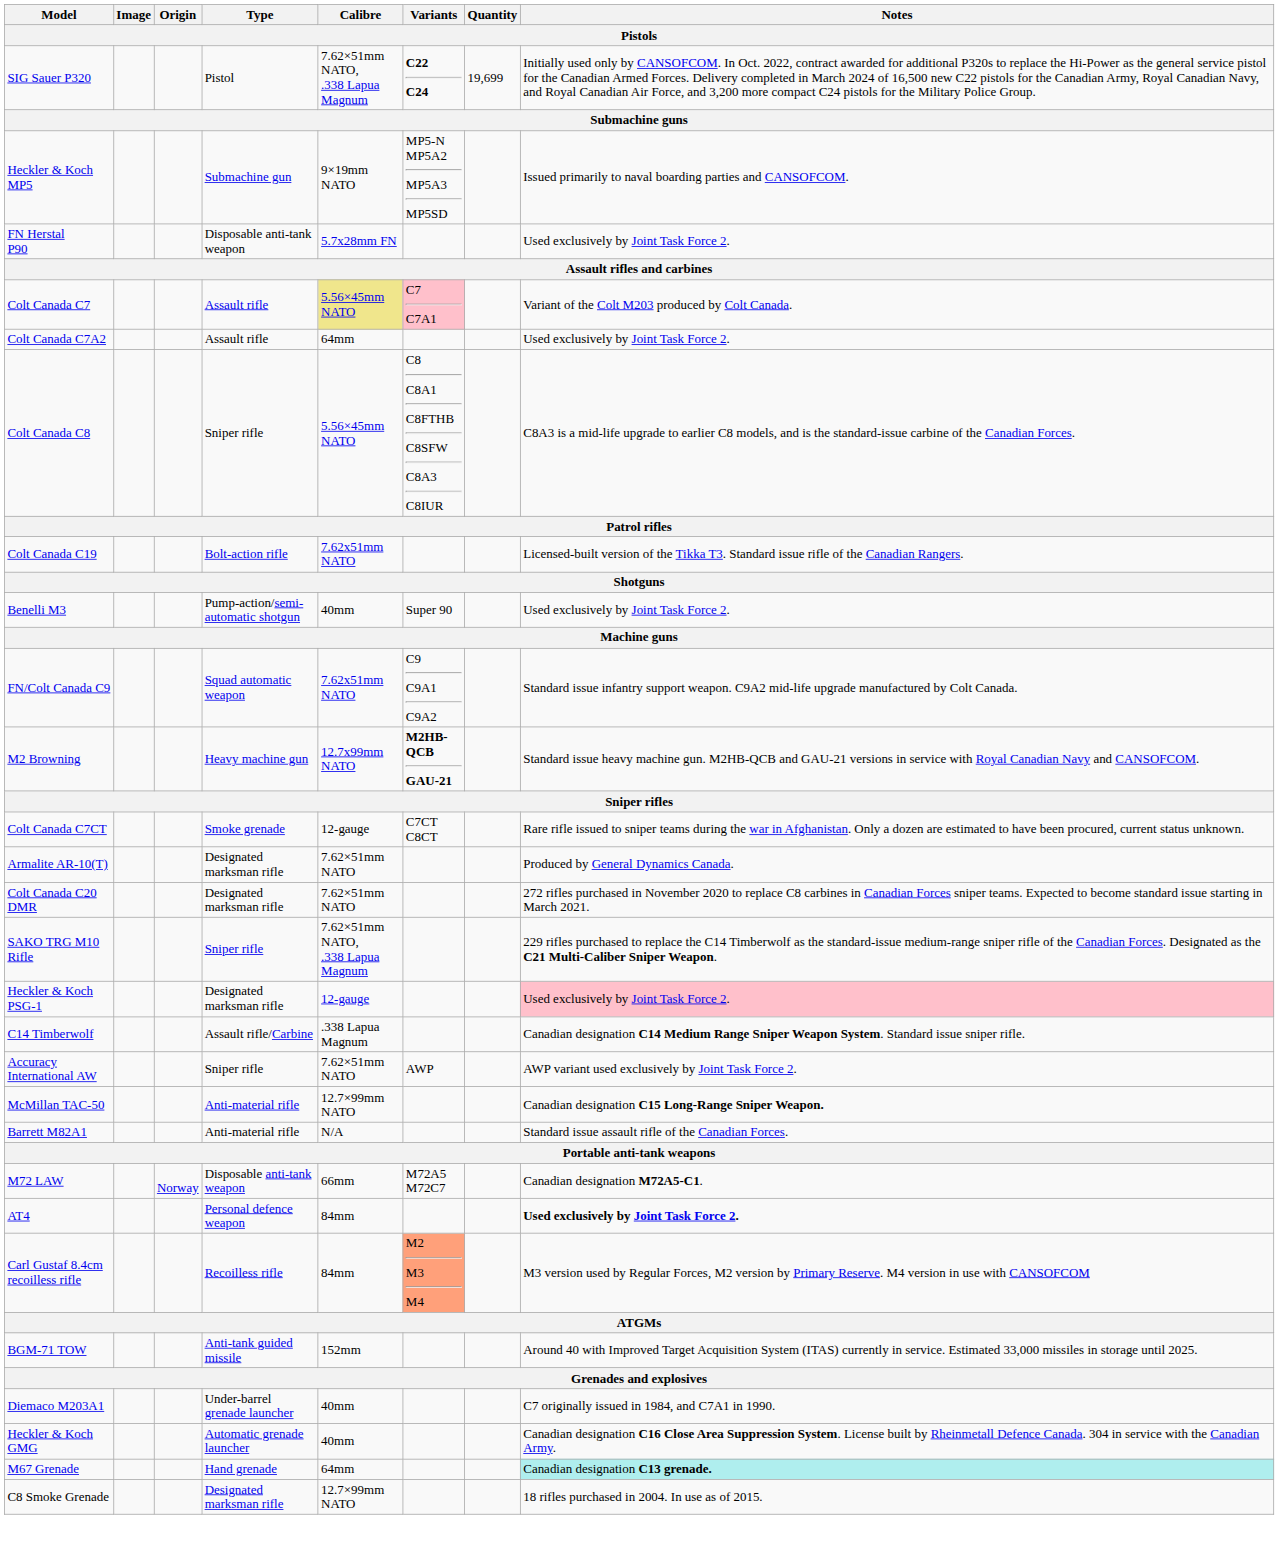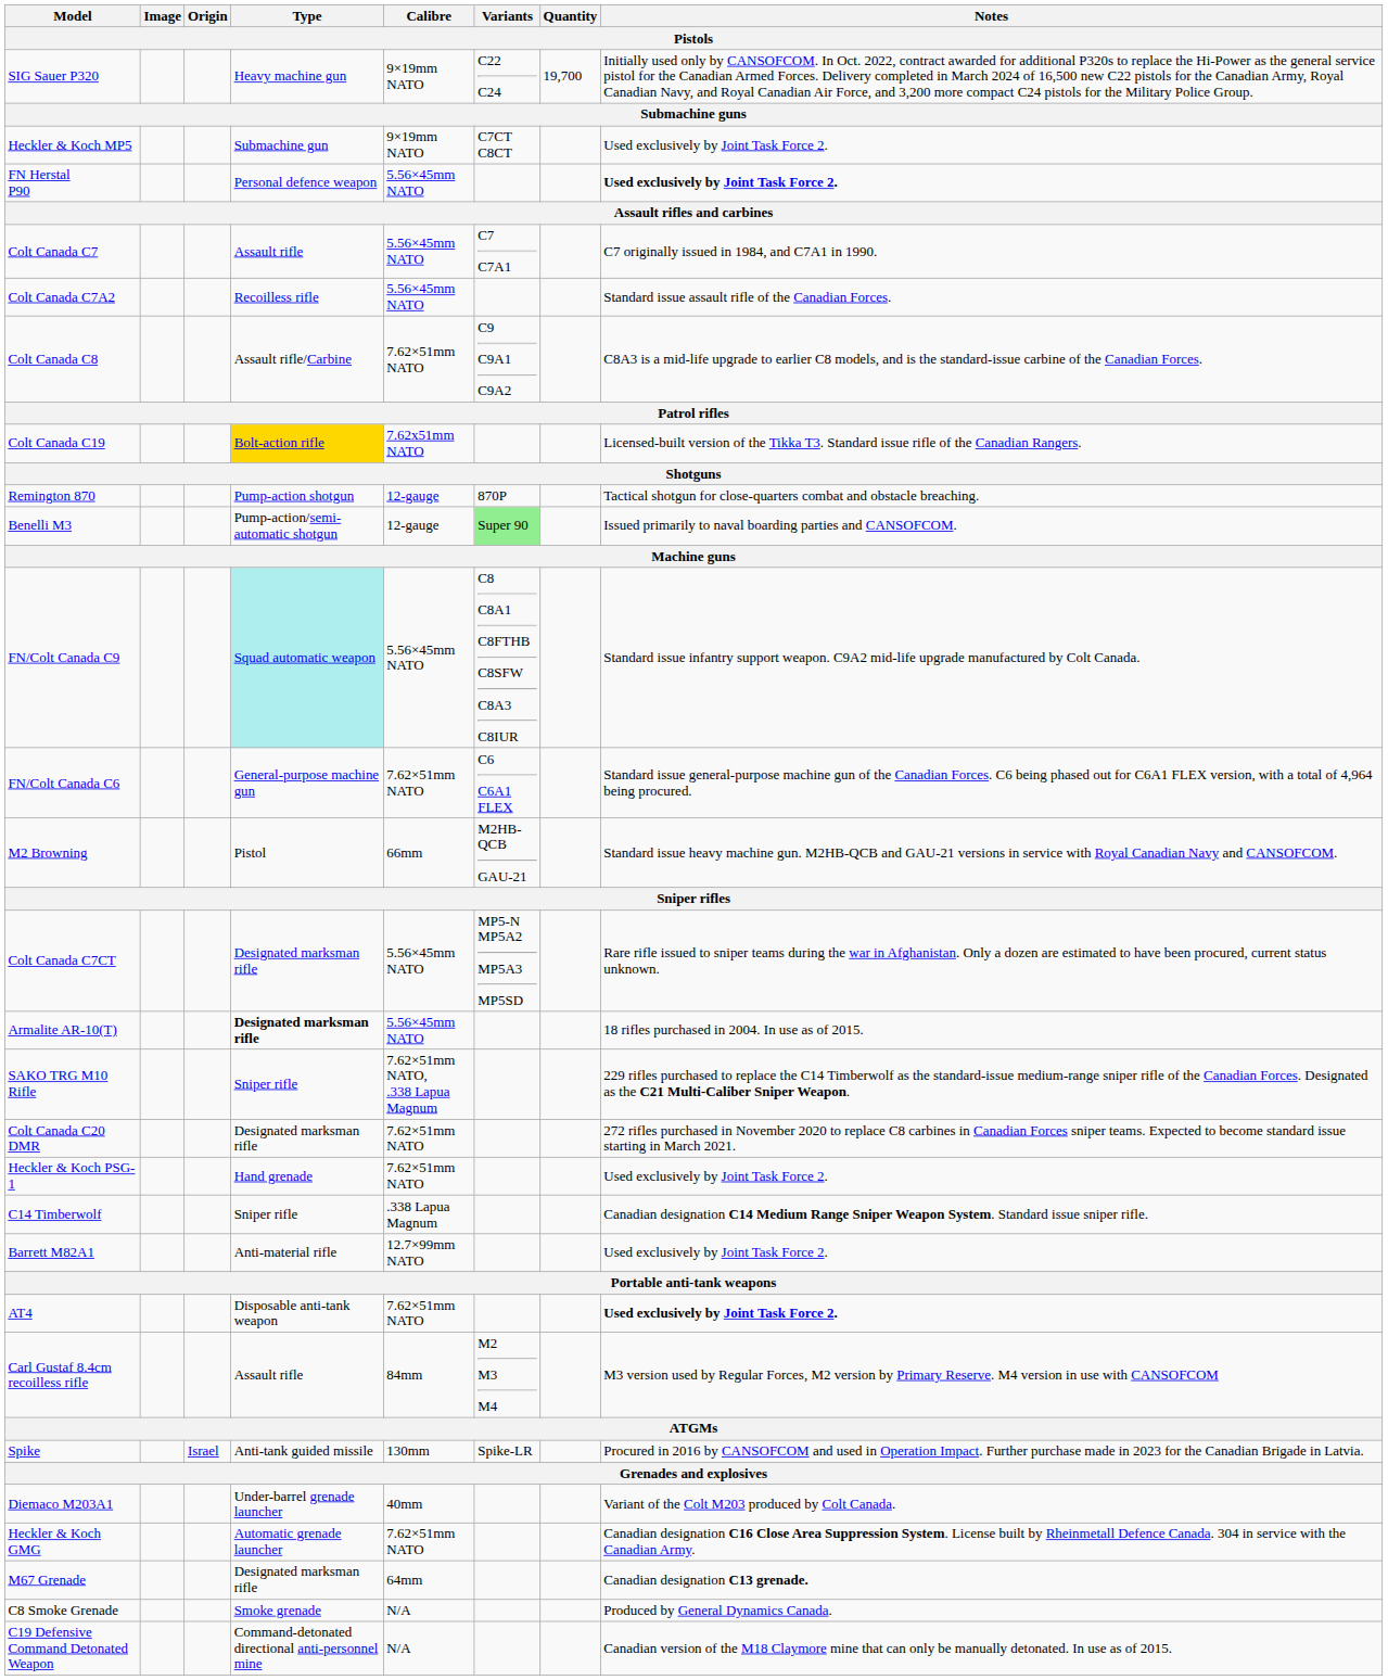 <table class="wikitable">
 <tr>
 <th>Model</th>
 <th>Image</th>
 <th>Origin</th>
 <th>Type</th>
 <th>Calibre</th>
 <th>Variants</th>
 <th>Quantity</th>
 <th>Notes</th>
 </tr>
 <tr>
 <th colspan="8">Pistols</th>
 </tr>
 <tr>
 <td><a href='#'>SIG Sauer P320</a></td>
 <td></td>
 <td></td>
-<td>Pistol</td>
-<td>7.62×51mm NATO,<br><a href='#'>.338 Lapua Magnum</a></td>
-<td><strong>C22<hr>C24</strong></td>
-<td>19,699</td>
+<td><a href='#'>Heavy machine gun</a></td>
+<td>9×19mm NATO</td>
+<td>C22<hr>C24</td>
+<td>19,700</td>
 <td>Initially used only by <a href='#'>CANSOFCOM</a>. In Oct. 2022, contract awarded for additional P320s to replace the Hi-Power as the general service pistol for the Canadian Armed Forces. Delivery completed in March 2024 of 16,500 new C22 pistols for the Canadian Army, Royal Canadian Navy, and Royal Canadian Air Force, and 3,200 more compact C24 pistols for the Military Police Group.</td>
 </tr>
 <tr>
 <th colspan="8">Submachine guns</th>
 </tr>
 <tr>
 <td><a href='#'>Heckler & Koch MP5</a></td>
 <td></td>
 <td></td>
 <td><a href='#'>Submachine gun</a></td>
 <td>9×19mm NATO</td>
-<td>MP5-N<br>MP5A2<hr>MP5A3<hr>MP5SD</td>
+<td>C7CT<br>C8CT</td>
 <td></td>
-<td>Issued primarily to naval boarding parties and <a href='#'>CANSOFCOM</a>.</td>
+<td>Used exclusively by <a href='#'>Joint Task Force 2</a>.</td>
 </tr>
 <tr>
 <td><a href='#'>FN Herstal</a><br><a href='#'>P90</a></td>
 <td></td>
 <td></td>
-<td>Disposable anti-tank weapon</td>
-<td><a href='#'>5.7x28mm FN</a></td>
+<td><a href='#'>Personal defence weapon</a></td>
+<td><a href='#'>5.56×45mm NATO</a></td>
 <td></td>
 <td></td>
-<td>Used exclusively by <a href='#'>Joint Task Force 2</a>.</td>
+<td><strong>Used exclusively by <a href='#'>Joint Task Force 2</a>.</strong></td>
 </tr>
 <tr>
 <th colspan="8">Assault rifles and carbines</th>
 </tr>
 <tr>
 <td><a href='#'>Colt Canada C7</a></td>
 <td><br></td>
 <td></td>
 <td><a href='#'>Assault rifle</a></td>
-<td style="background: khaki;"><a href='#'>5.56×45mm NATO</a></td>
-<td style="background: pink;">C7<hr>C7A1</td>
+<td><a href='#'>5.56×45mm NATO</a></td>
+<td>C7<hr>C7A1</td>
 <td></td>
-<td>Variant of the <a href='#'>Colt M203</a> produced by <a href='#'>Colt Canada</a>.</td>
+<td>C7 originally issued in 1984, and C7A1 in 1990.</td>
 </tr>
 <tr>
 <td><a href='#'>Colt Canada C7A2</a></td>
 <td><br></td>
 <td></td>
-<td>Assault rifle</td>
-<td>64mm</td>
+<td><a href='#'>Recoilless rifle</a></td>
+<td><a href='#'>5.56×45mm NATO</a></td>
 <td></td>
 <td></td>
-<td>Used exclusively by <a href='#'>Joint Task Force 2</a>.</td>
+<td>Standard issue assault rifle of the <a href='#'>Canadian Forces</a>.</td>
 </tr>
 <tr>
 <td><a href='#'>Colt Canada C8</a></td>
 <td></td>
 <td></td>
-<td>Sniper rifle</td>
-<td><a href='#'>5.56×45mm NATO</a></td>
-<td>C8<hr>C8A1<hr>C8FTHB<hr>C8SFW<hr>C8A3<hr>C8IUR</td>
+<td>Assault rifle/<a href='#'>Carbine</a></td>
+<td>7.62×51mm NATO</td>
+<td>C9<hr>C9A1<hr>C9A2</td>
 <td></td>
 <td>C8A3 is a mid-life upgrade to earlier C8 models, and is the standard-issue carbine of the <a href='#'>Canadian Forces</a>.</td>
 </tr>
 <tr>
 <th colspan="8">Patrol rifles</th>
 </tr>
 <tr>
 <td><a href='#'>Colt Canada C19</a></td>
 <td></td>
 <td><br></td>
-<td><a href='#'>Bolt-action rifle</a></td>
+<td style="background: gold;"><a href='#'>Bolt-action rifle</a></td>
 <td><a href='#'>7.62x51mm NATO</a></td>
 <td></td>
 <td></td>
 <td>Licensed-built version of the <a href='#'>Tikka T3</a>. Standard issue rifle of the <a href='#'>Canadian Rangers</a>.</td>
 </tr>
 <tr>
 <th colspan="8">Shotguns</th>
 </tr>
 <tr>
+<td><a href='#'>Remington 870</a></td>
+<td></td>
+<td></td>
+<td><a href='#'>Pump-action shotgun</a></td>
+<td><a href='#'>12-gauge</a></td>
+<td>870P</td>
+<td></td>
+<td>Tactical shotgun for close-quarters combat and obstacle breaching.</td>
+</tr>
+<tr>
 <td><a href='#'>Benelli M3</a></td>
 <td></td>
 <td></td>
 <td>Pump-action/<a href='#'>semi-automatic shotgun</a></td>
-<td>40mm</td>
-<td>Super 90</td>
+<td>12-gauge</td>
+<td style="background: lightgreen;">Super 90</td>
 <td></td>
-<td>Used exclusively by <a href='#'>Joint Task Force 2</a>.</td>
+<td>Issued primarily to naval boarding parties and <a href='#'>CANSOFCOM</a>.</td>
 </tr>
 <tr>
 <th colspan="8">Machine guns</th>
 </tr>
 <tr>
 <td><a href='#'>FN/Colt Canada C9</a></td>
 <td></td>
 <td><br></td>
-<td><a href='#'>Squad automatic weapon</a></td>
-<td><a href='#'>7.62x51mm NATO</a></td>
-<td>C9<hr>C9A1<hr>C9A2</td>
+<td style="background: paleturquoise;"><a href='#'>Squad automatic weapon</a></td>
+<td>5.56×45mm NATO</td>
+<td>C8<hr>C8A1<hr>C8FTHB<hr>C8SFW<hr>C8A3<hr>C8IUR</td>
 <td></td>
 <td>Standard issue infantry support weapon. C9A2 mid-life upgrade manufactured by Colt Canada.</td>
+</tr>
+<tr>
+<td><a href='#'>FN/Colt Canada C6</a></td>
+<td></td>
+<td><br></td>
+<td><a href='#'>General-purpose machine gun</a></td>
+<td>7.62×51mm NATO</td>
+<td>C6<hr><a href='#'>C6A1 FLEX</a></td>
+<td></td>
+<td>Standard issue general-purpose machine gun of the <a href='#'>Canadian Forces</a>. C6 being phased out for C6A1 FLEX version, with a total of 4,964 being procured.</td>
 </tr>
 <tr>
 <td><a href='#'>M2 Browning</a></td>
 <td></td>
 <td></td>
-<td><a href='#'>Heavy machine gun</a></td>
-<td><a href='#'>12.7x99mm NATO</a></td>
-<td><strong>M2HB-QCB<hr>GAU-21</strong></td>
+<td>Pistol</td>
+<td>66mm</td>
+<td>M2HB-QCB<hr>GAU-21</td>
 <td></td>
 <td>Standard issue heavy machine gun. M2HB-QCB and GAU-21 versions in service with <a href='#'>Royal Canadian Navy</a> and <a href='#'>CANSOFCOM</a>.</td>
 </tr>
 <tr>
 <th colspan="8">Sniper rifles</th>
 </tr>
 <tr>
 <td><a href='#'>Colt Canada C7CT</a></td>
 <td></td>
 <td></td>
-<td><a href='#'>Smoke grenade</a></td>
-<td>12-gauge</td>
-<td>C7CT<br>C8CT</td>
+<td><a href='#'>Designated marksman rifle</a></td>
+<td>5.56×45mm NATO</td>
+<td>MP5-N<br>MP5A2<hr>MP5A3<hr>MP5SD</td>
 <td></td>
 <td>Rare rifle issued to sniper teams during the <a href='#'>war in Afghanistan</a>. Only a dozen are estimated to have been procured, current status unknown.</td>
 </tr>
 <tr>
 <td><a href='#'>Armalite AR-10(T)</a></td>
 <td></td>
 <td></td>
-<td>Designated marksman rifle</td>
-<td>7.62×51mm NATO</td>
+<td><strong>Designated marksman rifle</strong></td>
+<td><a href='#'>5.56×45mm NATO</a></td>
 <td></td>
 <td></td>
-<td>Produced by <a href='#'>General Dynamics Canada</a>.</td>
+<td>18 rifles purchased in 2004. In use as of 2015.</td>
+</tr>
+<tr>
+<td><a href='#'>SAKO TRG M10 Rifle</a></td>
+<td></td>
+<td><br></td>
+<td><a href='#'>Sniper rifle</a></td>
+<td>7.62×51mm NATO,<br><a href='#'>.338 Lapua Magnum</a></td>
+<td></td>
+<td></td>
+<td>229 rifles purchased to replace the C14 Timberwolf as the standard-issue medium-range sniper rifle of the <a href='#'>Canadian Forces</a>. Designated as the <strong>C21 Multi-Caliber Sniper Weapon</strong>.</td>
 </tr>
 <tr>
 <td><a href='#'>Colt Canada C20 DMR</a></td>
 <td></td>
 <td></td>
 <td>Designated marksman rifle</td>
 <td>7.62×51mm NATO</td>
 <td></td>
 <td></td>
 <td>272 rifles purchased in November 2020 to replace C8 carbines in <a href='#'>Canadian Forces</a> sniper teams. Expected to become standard issue starting in March 2021.</td>
 </tr>
 <tr>
-<td><a href='#'>SAKO TRG M10 Rifle</a></td>
-<td></td>
-<td><br></td>
-<td><a href='#'>Sniper rifle</a></td>
-<td>7.62×51mm NATO,<br><a href='#'>.338 Lapua Magnum</a></td>
-<td></td>
-<td></td>
-<td>229 rifles purchased to replace the C14 Timberwolf as the standard-issue medium-range sniper rifle of the <a href='#'>Canadian Forces</a>. Designated as the <strong>C21 Multi-Caliber Sniper Weapon</strong>.</td>
-</tr>
-<tr>
 <td><a href='#'>Heckler & Koch PSG-1</a></td>
 <td></td>
 <td></td>
-<td>Designated marksman rifle</td>
-<td><a href='#'>12-gauge</a></td>
+<td><a href='#'>Hand grenade</a></td>
+<td>7.62×51mm NATO</td>
 <td></td>
 <td></td>
-<td style="background: pink;">Used exclusively by <a href='#'>Joint Task Force 2</a>.</td>
+<td>Used exclusively by <a href='#'>Joint Task Force 2</a>.</td>
 </tr>
 <tr>
 <td><a href='#'>C14 Timberwolf</a></td>
 <td></td>
 <td></td>
-<td>Assault rifle/<a href='#'>Carbine</a></td>
+<td>Sniper rifle</td>
 <td>.338 Lapua Magnum</td>
 <td></td>
 <td></td>
 <td>Canadian designation <strong>C14 Medium Range Sniper Weapon System</strong>. Standard issue sniper rifle.</td>
 </tr>
 <tr>
-<td><a href='#'>Accuracy International AW</a></td>
-<td></td>
-<td></td>
-<td>Sniper rifle</td>
-<td>7.62×51mm NATO</td>
-<td>AWP</td>
-<td></td>
-<td>AWP variant used exclusively by <a href='#'>Joint Task Force 2</a>.</td>
-</tr>
-<tr>
-<td><a href='#'>McMillan TAC-50</a></td>
-<td></td>
-<td></td>
-<td><a href='#'>Anti-material rifle</a></td>
-<td>12.7×99mm NATO</td>
-<td></td>
-<td></td>
-<td>Canadian designation <strong>C15 Long-Range Sniper Weapon.</strong></td>
-</tr>
-<tr>
 <td><a href='#'>Barrett M82A1</a></td>
 <td></td>
 <td></td>
 <td>Anti-material rifle</td>
-<td>N/A</td>
+<td>12.7×99mm NATO</td>
 <td></td>
 <td></td>
-<td>Standard issue assault rifle of the <a href='#'>Canadian Forces</a>.</td>
+<td>Used exclusively by <a href='#'>Joint Task Force 2</a>.</td>
 </tr>
 <tr>
 <th colspan="8">Portable anti-tank weapons</th>
 </tr>
 <tr>
-<td><a href='#'>M72 LAW</a></td>
-<td></td>
-<td><br> <a href='#'>Norway</a></td>
-<td>Disposable <a href='#'>anti-tank weapon</a></td>
-<td>66mm</td>
-<td>M72A5<br>M72C7</td>
-<td></td>
-<td>Canadian designation <strong>M72A5-C1</strong>.</td>
-</tr>
-<tr>
 <td><a href='#'>AT4</a></td>
 <td></td>
 <td></td>
-<td><a href='#'>Personal defence weapon</a></td>
-<td>84mm</td>
+<td>Disposable anti-tank weapon</td>
+<td>7.62×51mm NATO</td>
 <td></td>
 <td></td>
 <td><strong>Used exclusively by <a href='#'>Joint Task Force 2</a>.</strong></td>
 </tr>
 <tr>
 <td><a href='#'>Carl Gustaf 8.4cm recoilless rifle</a></td>
 <td></td>
 <td></td>
-<td><a href='#'>Recoilless rifle</a></td>
+<td>Assault rifle</td>
 <td>84mm</td>
-<td style="background: lightsalmon;">M2<hr>M3<hr>M4</td>
+<td>M2<hr>M3<hr>M4</td>
 <td></td>
 <td>M3 version used by Regular Forces, M2 version by <a href='#'>Primary Reserve</a>. M4 version in use with <a href='#'>CANSOFCOM</a></td>
 </tr>
 <tr>
 <th colspan="8">ATGMs</th>
 </tr>
 <tr>
-<td><a href='#'>BGM-71 TOW</a></td>
+<td><a href='#'>Spike</a></td>
 <td></td>
+<td> <a href='#'>Israel</a></td>
+<td>Anti-tank guided missile</td>
+<td>130mm</td>
+<td>Spike-LR</td>
 <td></td>
-<td><a href='#'>Anti-tank guided missile</a></td>
-<td>152mm</td>
-<td></td>
-<td></td>
-<td>Around 40 with Improved Target Acquisition System (ITAS) currently in service. Estimated 33,000 missiles in storage until 2025.</td>
+<td>Procured in 2016 by <a href='#'>CANSOFCOM</a> and used in <a href='#'>Operation Impact</a>. Further purchase made in 2023 for the Canadian Brigade in Latvia.</td>
 </tr>
 <tr>
 <th colspan="8">Grenades and explosives</th>
 </tr>
 <tr>
 <td><a href='#'>Diemaco M203A1</a></td>
 <td></td>
 <td><br></td>
 <td>Under-barrel <a href='#'>grenade launcher</a></td>
 <td>40mm</td>
 <td></td>
 <td></td>
-<td>C7 originally issued in 1984, and C7A1 in 1990.</td>
+<td>Variant of the <a href='#'>Colt M203</a> produced by <a href='#'>Colt Canada</a>.</td>
 </tr>
 <tr>
 <td><a href='#'>Heckler & Koch GMG</a></td>
 <td></td>
 <td><br></td>
 <td><a href='#'>Automatic grenade launcher</a></td>
-<td>40mm</td>
+<td>7.62×51mm NATO</td>
 <td></td>
 <td></td>
 <td>Canadian designation <strong>C16 Close Area Suppression System</strong>. License built by <a href='#'>Rheinmetall Defence Canada</a>. 304 in service with the <a href='#'>Canadian Army</a>.</td>
 </tr>
 <tr>
 <td><a href='#'>M67 Grenade</a></td>
 <td></td>
 <td><br></td>
-<td><a href='#'>Hand grenade</a></td>
+<td>Designated marksman rifle</td>
 <td>64mm</td>
 <td></td>
 <td></td>
-<td style="background: paleturquoise;">Canadian designation <strong>C13 grenade.</strong></td>
+<td>Canadian designation <strong>C13 grenade.</strong></td>
 </tr>
 <tr>
 <td>C8 Smoke Grenade</td>
 <td></td>
 <td></td>
-<td><a href='#'>Designated marksman rifle</a></td>
-<td>12.7×99mm NATO</td>
+<td><a href='#'>Smoke grenade</a></td>
+<td>N/A</td>
 <td></td>
 <td></td>
-<td>18 rifles purchased in 2004. In use as of 2015.</td>
+<td>Produced by <a href='#'>General Dynamics Canada</a>.</td>
+</tr>
+<tr>
+<td><a href='#'>C19 Defensive Command Detonated Weapon</a></td>
+<td></td>
+<td><br></td>
+<td>Command-detonated directional <a href='#'>anti-personnel mine</a></td>
+<td>N/A</td>
+<td></td>
+<td></td>
+<td>Canadian version of the <a href='#'>M18 Claymore</a> mine that can only be manually detonated. In use as of 2015.</td>
 </tr>
 </table>
